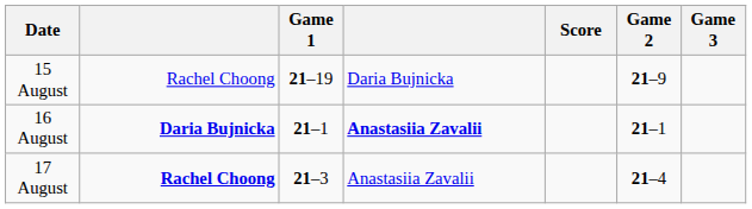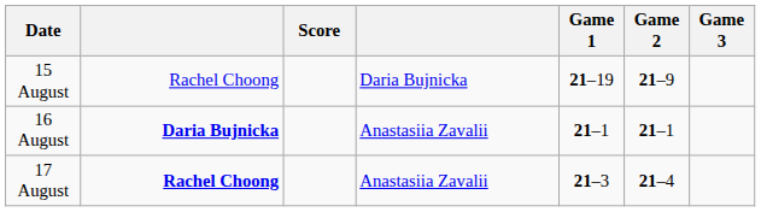 <table class="wikitable" style="text-align: center; font-size:90% ">
 <tr>
 <th width="60">Date</th>
 <th align="right" width="200"></th>
+<th width="60">Score</th>
+<th align="left" width="200"></th>
 <th width="50">Game 1</th>
-<th align="left" width="200"></th>
-<th width="60">Score</th>
 <th width="50">Game 2</th>
 <th width="50">Game 3</th>
 </tr>
 <tr>
 <td>15 August</td>
 <td align="right"><a href='#'>Rachel Choong</a> </td>
+<td align="center"></td>
+<td align="left"> <a href='#'>Daria Bujnicka</a></td>
 <td><strong>21</strong>–19</td>
-<td align="left"> <a href='#'>Daria Bujnicka</a></td>
-<td align="center"></td>
 <td><strong>21</strong>–9</td>
 <td></td>
 </tr>
 <tr>
 <td>16 August</td>
 <td align="right"><strong><a href='#'>Daria Bujnicka</a> </strong></td>
+<td align="center"></td>
+<td align="left"> <a href='#'>Anastasiia Zavalii</a></td>
 <td><strong>21</strong>–1</td>
-<td align="left"><strong> <a href='#'>Anastasiia Zavalii</a></strong></td>
-<td align="center"></td>
 <td><strong>21</strong>–1</td>
 <td></td>
 </tr>
 <tr>
 <td>17 August</td>
 <td align="right"><strong><a href='#'>Rachel Choong</a> </strong></td>
+<td align="center"></td>
+<td align="left"> <a href='#'>Anastasiia Zavalii</a></td>
 <td><strong>21</strong>–3</td>
-<td align="left"> <a href='#'>Anastasiia Zavalii</a></td>
-<td align="center"></td>
 <td><strong>21</strong>–4</td>
 <td></td>
 </tr>
 </table>
